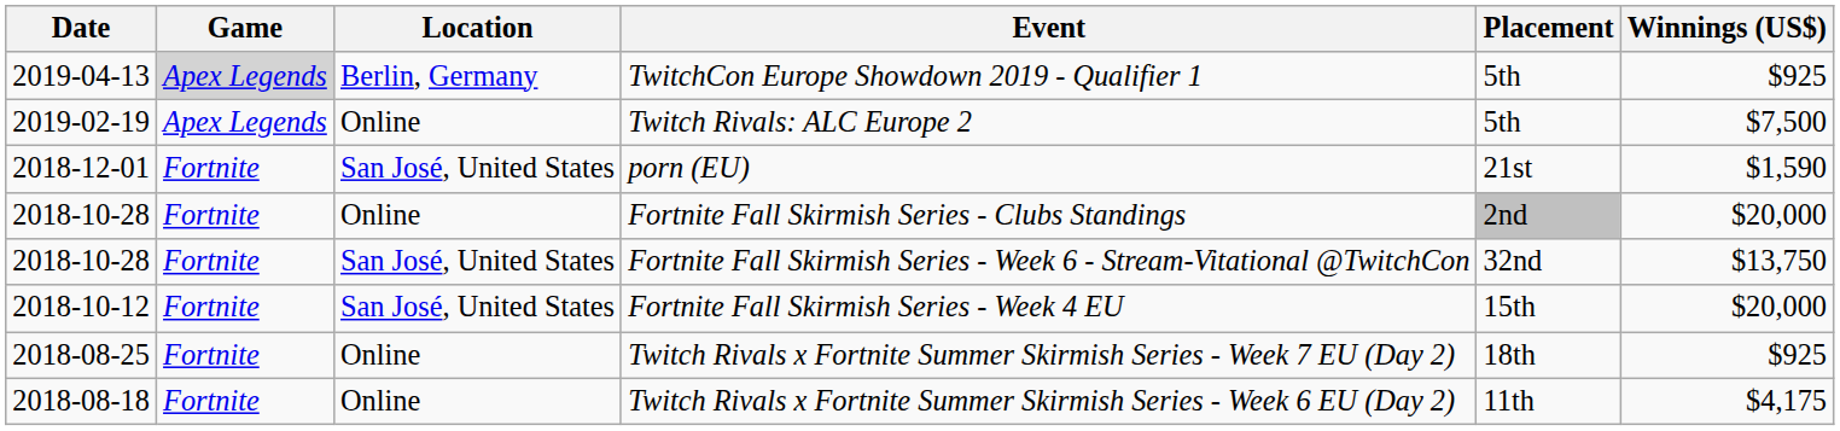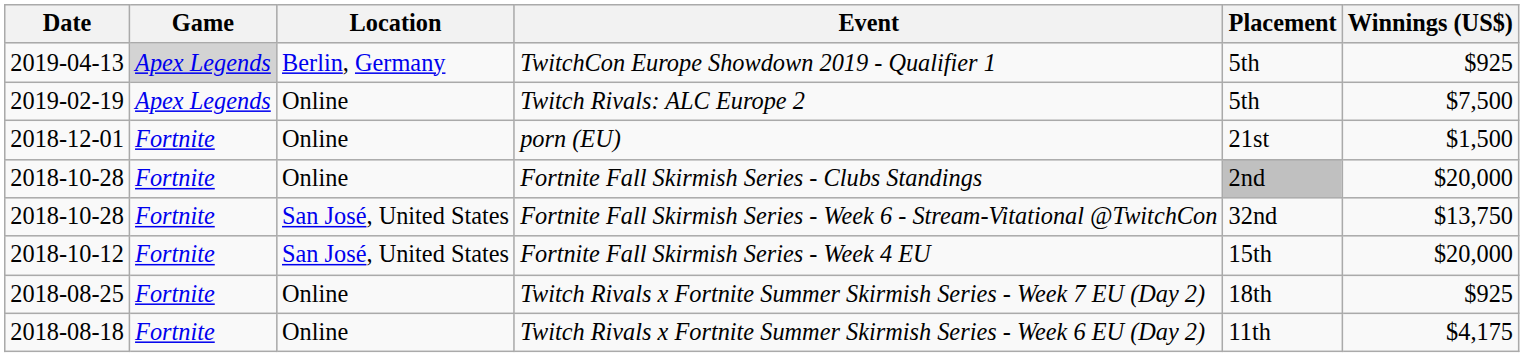 <table class="wikitable sortable">
 <tr>
 <th>Date</th>
 <th>Game</th>
 <th>Location</th>
 <th>Event</th>
 <th>Placement</th>
 <th>Winnings (US$)</th>
 </tr>
 <tr>
 <td>2019-04-13</td>
 <td style="background: lightgrey;"><em><a href='#'>Apex Legends</a></em></td>
 <td><a href='#'>Berlin</a>, <a href='#'>Germany</a></td>
 <td><em>TwitchCon Europe Showdown 2019 - Qualifier 1</em></td>
 <td>5th</td>
 <td style="text-align:right;">$925</td>
 </tr>
 <tr>
 <td>2019-02-19</td>
 <td><em><a href='#'>Apex Legends</a></em></td>
 <td>Online</td>
 <td><em>Twitch Rivals: ALC Europe 2</em></td>
 <td>5th</td>
 <td style="text-align:right;">$7,500</td>
 </tr>
 <tr>
 <td>2018-12-01</td>
 <td><em><a href='#'>Fortnite</a></em></td>
-<td><a href='#'>San José</a>, United States</td>
+<td>Online</td>
 <td><em>porn (EU)</em></td>
 <td>21st</td>
-<td style="text-align:right;">$1,590</td>
+<td style="text-align:right;">$1,500</td>
 </tr>
 <tr>
 <td>2018-10-28</td>
 <td><em><a href='#'>Fortnite</a></em></td>
 <td>Online</td>
 <td><em>Fortnite Fall Skirmish Series - Clubs Standings</em></td>
 <td bgcolor=silver>2nd</td>
 <td style="text-align:right;">$20,000</td>
 </tr>
 <tr>
 <td>2018-10-28</td>
 <td><em><a href='#'>Fortnite</a></em></td>
 <td><a href='#'>San José</a>, United States</td>
 <td><em>Fortnite Fall Skirmish Series - Week 6 - Stream-Vitational @TwitchCon</em></td>
 <td>32nd</td>
 <td style="text-align:right;">$13,750</td>
 </tr>
 <tr>
 <td>2018-10-12</td>
 <td><em><a href='#'>Fortnite</a></em></td>
 <td><a href='#'>San José</a>, United States</td>
 <td><em>Fortnite Fall Skirmish Series - Week 4 EU</em></td>
 <td>15th</td>
 <td style="text-align:right;">$20,000</td>
 </tr>
 <tr>
 <td>2018-08-25</td>
 <td><em><a href='#'>Fortnite</a></em></td>
 <td>Online</td>
 <td><em>Twitch Rivals x Fortnite Summer Skirmish Series - Week 7 EU (Day 2)</em></td>
 <td>18th</td>
 <td style="text-align:right;">$925</td>
 </tr>
 <tr>
 <td>2018-08-18</td>
 <td><em><a href='#'>Fortnite</a></em></td>
 <td>Online</td>
 <td><em>Twitch Rivals x Fortnite Summer Skirmish Series - Week 6 EU (Day 2)</em></td>
 <td>11th</td>
 <td style="text-align:right;">$4,175</td>
 </tr>
 </table>
